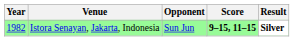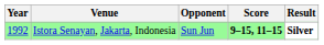 <table class="sortable wikitable" style="font-size: 90%;">
 <tr>
 <th>Year</th>
 <th>Venue</th>
 <th>Opponent</th>
 <th>Score</th>
 <th>Result</th>
 </tr>
 <tr style="background:#98FB98">
-<td align="center"><a href='#'>1982</a></td>
+<td align="center"><a href='#'>1992</a></td>
 <td align="left"><a href='#'>Istora Senayan</a>, <a href='#'>Jakarta</a>, Indonesia</td>
 <td align="left"> <a href='#'>Sun Jun</a></td>
 <td align="left"><strong>9–15, 11–15</strong></td>
 <td style="text-align:left; background:white"> <strong>Silver</strong></td>
 </tr>
 </table>
